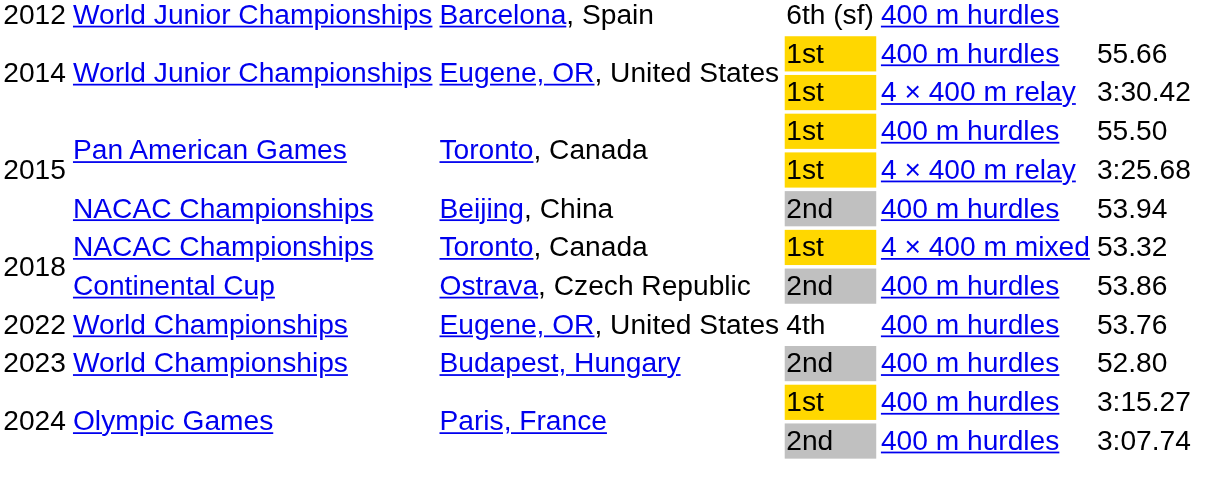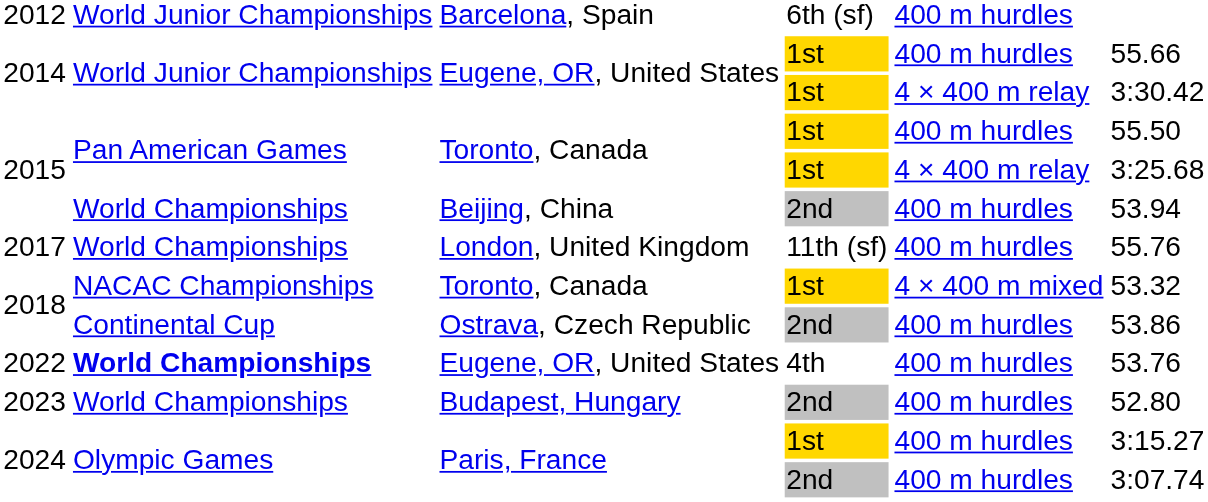 <table>
 <tr>
 <td>2012</td>
 <td><a href='#'>World Junior Championships</a></td>
 <td><a href='#'>Barcelona</a>, Spain</td>
 <td>6th (sf) </td>
 <td><a href='#'>400 m hurdles</a></td>
 <td></td>
 <td></td>
 </tr>
 <tr>
 <td rowspan=2>2014</td>
 <td rowspan=2><a href='#'>World Junior Championships</a></td>
 <td rowspan=2><a href='#'>Eugene, OR</a>, United States</td>
 <td bgcolor=gold>1st</td>
 <td><a href='#'>400 m hurdles</a></td>
 <td>55.66</td>
 <td></td>
 </tr>
 <tr>
 <td bgcolor=gold>1st</td>
 <td><a href='#'>4 × 400 m relay</a></td>
 <td>3:30.42</td>
 <td></td>
 </tr>
 <tr>
 <td rowspan=3>2015</td>
 <td rowspan=2><a href='#'>Pan American Games</a></td>
 <td rowspan=2><a href='#'>Toronto</a>, Canada</td>
 <td bgcolor=gold>1st</td>
 <td><a href='#'>400 m hurdles</a></td>
 <td>55.50</td>
 <td></td>
 </tr>
 <tr>
 <td bgcolor=gold>1st</td>
 <td><a href='#'>4 × 400 m relay</a></td>
 <td>3:25.68</td>
 <td></td>
 </tr>
 <tr>
-<td><a href='#'>NACAC Championships</a></td>
+<td><a href='#'>World Championships</a></td>
 <td><a href='#'>Beijing</a>, China</td>
 <td bgcolor=silver>2nd</td>
 <td><a href='#'>400 m hurdles</a></td>
 <td>53.94</td>
+<td></td>
+</tr>
+<tr>
+<td>2017</td>
+<td><a href='#'>World Championships</a></td>
+<td><a href='#'>London</a>, United Kingdom</td>
+<td>11th (sf)</td>
+<td><a href='#'>400 m hurdles</a></td>
+<td>55.76</td>
 <td></td>
 </tr>
 <tr>
 <td rowspan=2>2018</td>
 <td><a href='#'>NACAC Championships</a></td>
 <td><a href='#'>Toronto</a>, Canada</td>
 <td bgcolor=gold>1st</td>
 <td><a href='#'>4 × 400 m mixed</a></td>
 <td>53.32</td>
 <td><strong></strong></td>
 </tr>
 <tr>
 <td><a href='#'>Continental Cup</a></td>
 <td><a href='#'>Ostrava</a>, Czech Republic</td>
 <td bgcolor=silver>2nd</td>
 <td><a href='#'>400 m hurdles</a></td>
 <td>53.86</td>
 <td></td>
 </tr>
 <tr>
 <td>2022</td>
-<td><a href='#'>World Championships</a></td>
+<td><strong><a href='#'>World Championships</a></strong></td>
 <td><a href='#'>Eugene, OR</a>, United States</td>
 <td>4th</td>
 <td><a href='#'>400 m hurdles</a></td>
 <td>53.76</td>
 <td></td>
 </tr>
 <tr>
 <td>2023</td>
 <td><a href='#'>World Championships</a></td>
 <td><a href='#'>Budapest, Hungary</a></td>
 <td bgcolor=silver>2nd</td>
 <td><a href='#'>400 m hurdles</a></td>
 <td>52.80</td>
 <td></td>
 </tr>
 <tr>
 <td rowspan=2>2024</td>
 <td rowspan=2><a href='#'>Olympic Games</a></td>
 <td rowspan=2><a href='#'>Paris, France</a></td>
 <td bgcolor=gold>1st</td>
 <td><a href='#'>400 m hurdles</a></td>
 <td>3:15.27  </td>
 </tr>
 <tr>
 <td bgcolor=silver>2nd</td>
 <td><a href='#'>400 m hurdles</a></td>
 <td>3:07.74</td>
 </tr>
 </table>
